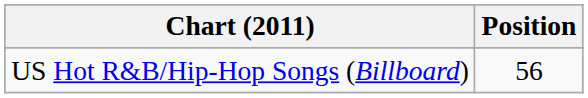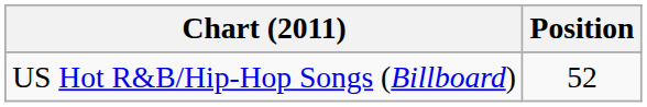 <table class="wikitable">
 <tr>
 <th>Chart (2011)</th>
 <th>Position</th>
 </tr>
 <tr>
 <td>US <a href='#'>Hot R&B/Hip-Hop Songs</a> (<a href='#'><em>Billboard</em></a>)</td>
-<td style="text-align:center;">56</td>
+<td style="text-align:center;">52</td>
 </tr>
 </table>
